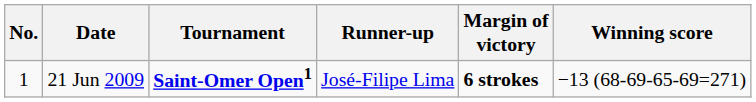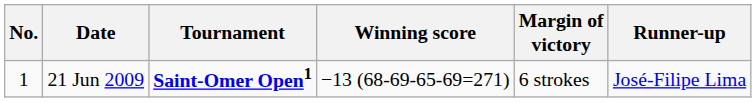 <table class="wikitable" style="font-size:95%;">
 <tr>
 <th>No.</th>
 <th>Date</th>
 <th>Tournament</th>
+<th>Winning score</th>
+<th>Margin of<br>victory</th>
 <th>Runner-up</th>
-<th>Margin of<br>victory</th>
-<th>Winning score</th>
 </tr>
 <tr>
 <td align=center>1</td>
 <td align=right>21 Jun <a href='#'>2009</a></td>
 <td><strong><a href='#'>Saint-Omer Open</a><sup>1</sup></strong></td>
+<td>−13 (68-69-65-69=271)</td>
+<td>6 strokes</td>
 <td> <a href='#'>José-Filipe Lima</a></td>
-<td><strong>6 strokes</strong></td>
-<td>−13 (68-69-65-69=271)</td>
 </tr>
 </table>
